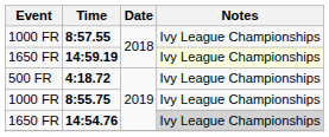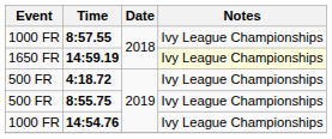 <table class="wikitable">
 <tr>
 <th>Event</th>
 <th>Time</th>
 <th>Date</th>
 <th>Notes</th>
 </tr>
 <tr>
 <td>1000 FR</td>
 <td><strong>8:57.55</strong></td>
 <td rowspan="2">2018</td>
 <td>Ivy League Championships</td>
 </tr>
 <tr>
 <td>1650 FR</td>
 <td><strong>14:59.19</strong></td>
 <td style="background: lightyellow;">Ivy League Championships</td>
 </tr>
 <tr>
 <td>500 FR</td>
 <td><strong>4:18.72</strong></td>
 <td rowspan="3">2019</td>
 <td>Ivy League Championships</td>
 </tr>
 <tr>
-<td>1000 FR</td>
+<td>500 FR</td>
 <td><strong>8:55.75</strong></td>
 <td>Ivy League Championships</td>
 </tr>
 <tr>
-<td>1650 FR</td>
+<td>1000 FR</td>
 <td><strong>14:54.76</strong></td>
-<td style="background: lightgrey;">Ivy League Championships</td>
+<td>Ivy League Championships</td>
 </tr>
 <tr>
 </tr>
 </table>
